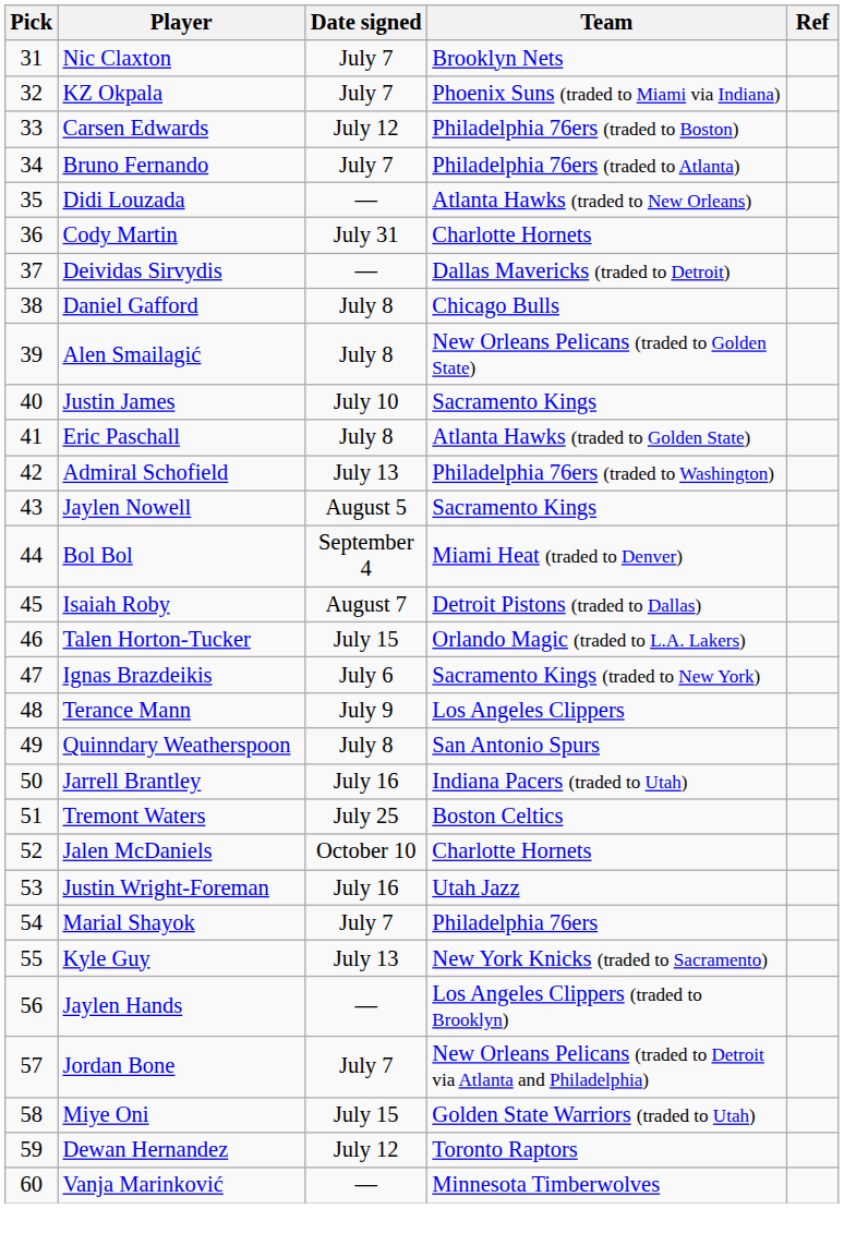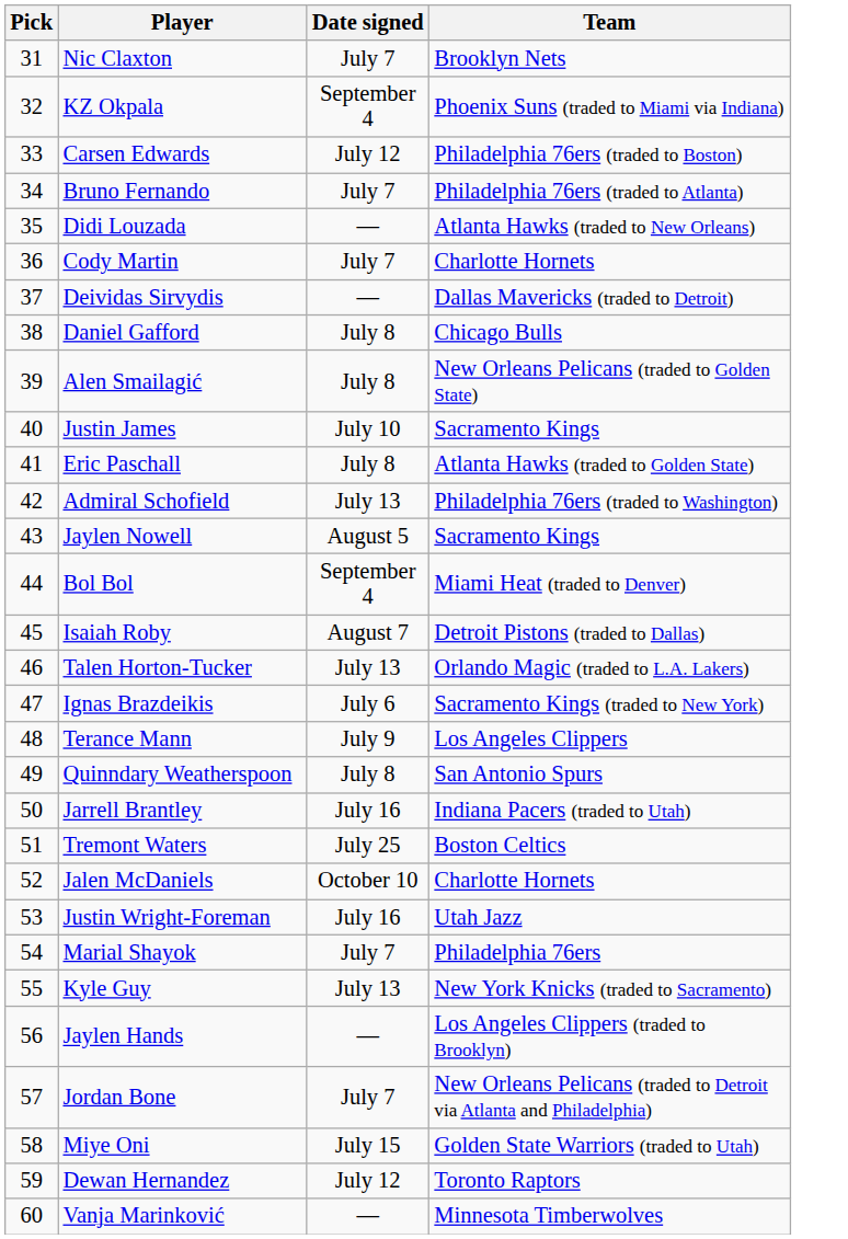 <table class="wikitable sortable" style="text-align:left">
 <tr>
 <th style="width:30px">Pick</th>
 <th style="width:170px">Player</th>
 <th style="width:80px">Date signed</th>
 <th style="width:250px">Team</th>
-<th class="unsortable" style="width:30px">Ref</th>
 </tr>
 <tr>
 <td align=center>31</td>
 <td><a href='#'>Nic Claxton</a></td>
 <td align=center>July 7</td>
 <td><a href='#'>Brooklyn Nets</a></td>
-<td align=center></td>
 </tr>
 <tr>
 <td align=center>32</td>
 <td><a href='#'>KZ Okpala</a></td>
-<td align=center>July 7</td>
+<td align=center>September 4</td>
 <td><a href='#'>Phoenix Suns</a> <small>(traded to <a href='#'>Miami</a> via <a href='#'>Indiana</a>)</small></td>
-<td align=center></td>
 </tr>
 <tr>
 <td align=center>33</td>
 <td><a href='#'>Carsen Edwards</a></td>
 <td align=center>July 12</td>
 <td><a href='#'>Philadelphia 76ers</a> <small>(traded to <a href='#'>Boston</a>)</small></td>
-<td align=center></td>
 </tr>
 <tr>
 <td align=center>34</td>
 <td><a href='#'>Bruno Fernando</a></td>
 <td align=center>July 7</td>
 <td><a href='#'>Philadelphia 76ers</a> <small>(traded to <a href='#'>Atlanta</a>)</small></td>
-<td align=center></td>
 </tr>
 <tr>
 <td align=center>35</td>
 <td><a href='#'>Didi Louzada</a></td>
 <td align=center>—</td>
 <td><a href='#'>Atlanta Hawks</a> <small>(traded to <a href='#'>New Orleans</a>)</small></td>
-<td align=center></td>
 </tr>
 <tr>
 <td align=center>36</td>
 <td><a href='#'>Cody Martin</a></td>
-<td align=center>July 31</td>
+<td align=center>July 7</td>
 <td><a href='#'>Charlotte Hornets</a></td>
-<td align=center></td>
 </tr>
 <tr>
 <td align=center>37</td>
 <td><a href='#'>Deividas Sirvydis</a></td>
 <td align=center>—</td>
 <td><a href='#'>Dallas Mavericks</a> <small>(traded to <a href='#'>Detroit</a>)</small></td>
-<td align=center></td>
 </tr>
 <tr>
 <td align=center>38</td>
 <td><a href='#'>Daniel Gafford</a></td>
 <td align=center>July 8</td>
 <td><a href='#'>Chicago Bulls</a></td>
-<td align=center></td>
 </tr>
 <tr>
 <td align=center>39</td>
 <td><a href='#'>Alen Smailagić</a></td>
 <td align=center>July 8</td>
 <td><a href='#'>New Orleans Pelicans</a> <small>(traded to <a href='#'>Golden State</a>)</small></td>
-<td align=center></td>
 </tr>
 <tr>
 <td align=center>40</td>
 <td><a href='#'>Justin James</a></td>
 <td align=center>July 10</td>
 <td><a href='#'>Sacramento Kings</a></td>
-<td align=center></td>
 </tr>
 <tr>
 <td align=center>41</td>
 <td><a href='#'>Eric Paschall</a></td>
 <td align=center>July 8</td>
 <td><a href='#'>Atlanta Hawks</a> <small>(traded to <a href='#'>Golden State</a>)</small></td>
-<td align=center></td>
 </tr>
 <tr>
 <td align=center>42</td>
 <td><a href='#'>Admiral Schofield</a></td>
 <td align=center>July 13</td>
 <td><a href='#'>Philadelphia 76ers</a> <small>(traded to <a href='#'>Washington</a>)</small></td>
-<td align=center></td>
 </tr>
 <tr>
 <td align=center>43</td>
 <td><a href='#'>Jaylen Nowell</a></td>
 <td align=center>August 5</td>
 <td><a href='#'>Sacramento Kings</a></td>
-<td align=center></td>
 </tr>
 <tr>
 <td align=center>44</td>
 <td><a href='#'>Bol Bol</a></td>
 <td align=center>September 4</td>
 <td><a href='#'>Miami Heat</a> <small>(traded to <a href='#'>Denver</a>)</small></td>
-<td align=center></td>
 </tr>
 <tr>
 <td align=center>45</td>
 <td><a href='#'>Isaiah Roby</a></td>
 <td align=center>August 7</td>
 <td><a href='#'>Detroit Pistons</a> <small>(traded to <a href='#'>Dallas</a>)</small></td>
-<td align=center></td>
 </tr>
 <tr>
 <td align=center>46</td>
 <td><a href='#'>Talen Horton-Tucker</a></td>
-<td align=center>July 15</td>
+<td align=center>July 13</td>
 <td><a href='#'>Orlando Magic</a> <small>(traded to <a href='#'>L.A. Lakers</a>)</small></td>
-<td align=center></td>
 </tr>
 <tr>
 <td align=center>47</td>
 <td><a href='#'>Ignas Brazdeikis</a></td>
 <td align=center>July 6</td>
 <td><a href='#'>Sacramento Kings</a> <small>(traded to <a href='#'>New York</a>)</small></td>
-<td align=center></td>
 </tr>
 <tr>
 <td align=center>48</td>
 <td><a href='#'>Terance Mann</a></td>
 <td align=center>July 9</td>
 <td><a href='#'>Los Angeles Clippers</a></td>
-<td align=center></td>
 </tr>
 <tr>
 <td align=center>49</td>
 <td><a href='#'>Quinndary Weatherspoon</a></td>
 <td align=center>July 8</td>
 <td><a href='#'>San Antonio Spurs</a></td>
-<td align=center></td>
 </tr>
 <tr>
 <td align=center>50</td>
 <td><a href='#'>Jarrell Brantley</a></td>
 <td align=center>July 16</td>
 <td><a href='#'>Indiana Pacers</a> <small>(traded to <a href='#'>Utah</a>)</small></td>
-<td align=center></td>
 </tr>
 <tr>
 <td align=center>51</td>
 <td><a href='#'>Tremont Waters</a></td>
 <td align=center>July 25</td>
 <td><a href='#'>Boston Celtics</a></td>
-<td align=center></td>
 </tr>
 <tr>
 <td align=center>52</td>
 <td><a href='#'>Jalen McDaniels</a></td>
 <td align=center>October 10</td>
 <td><a href='#'>Charlotte Hornets</a></td>
-<td align=center></td>
 </tr>
 <tr>
 <td align=center>53</td>
 <td><a href='#'>Justin Wright-Foreman</a></td>
 <td align=center>July 16</td>
 <td><a href='#'>Utah Jazz</a></td>
-<td align=center></td>
 </tr>
 <tr>
 <td align=center>54</td>
 <td><a href='#'>Marial Shayok</a></td>
 <td align=center>July 7</td>
 <td><a href='#'>Philadelphia 76ers</a></td>
-<td align=center></td>
 </tr>
 <tr>
 <td align=center>55</td>
 <td><a href='#'>Kyle Guy</a></td>
 <td align=center>July 13</td>
 <td><a href='#'>New York Knicks</a> <small>(traded to <a href='#'>Sacramento</a>)</small></td>
-<td align=center></td>
 </tr>
 <tr>
 <td align=center>56</td>
 <td><a href='#'>Jaylen Hands</a></td>
 <td align=center>—</td>
 <td><a href='#'>Los Angeles Clippers</a> <small>(traded to <a href='#'>Brooklyn</a>)</small></td>
-<td align=center></td>
 </tr>
 <tr>
 <td align=center>57</td>
 <td><a href='#'>Jordan Bone</a></td>
 <td align=center>July 7</td>
 <td><a href='#'>New Orleans Pelicans</a> <small>(traded to <a href='#'>Detroit</a> via <a href='#'>Atlanta</a> and <a href='#'>Philadelphia</a>)</small></td>
-<td align=center></td>
 </tr>
 <tr>
 <td align=center>58</td>
 <td><a href='#'>Miye Oni</a></td>
 <td align=center>July 15</td>
 <td><a href='#'>Golden State Warriors</a> <small>(traded to <a href='#'>Utah</a>)</small></td>
-<td align=center></td>
 </tr>
 <tr>
 <td align=center>59</td>
 <td><a href='#'>Dewan Hernandez</a></td>
 <td align=center>July 12</td>
 <td><a href='#'>Toronto Raptors</a></td>
-<td align=center></td>
 </tr>
 <tr>
 <td align=center>60</td>
 <td><a href='#'>Vanja Marinković</a></td>
 <td align=center>—</td>
 <td><a href='#'>Minnesota Timberwolves</a></td>
-<td align=center></td>
 </tr>
 </table>
